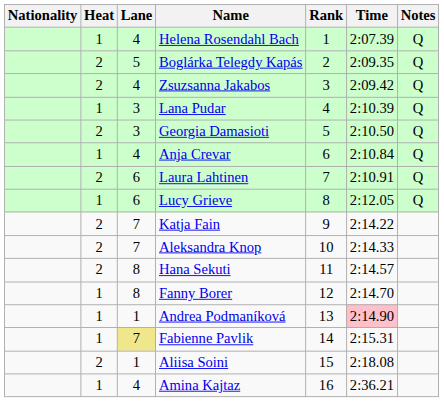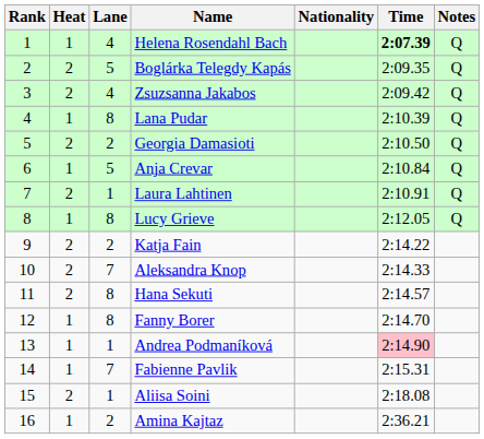 <table class="wikitable sortable" style="text-align:center">
 <tr>
-<th>Nationality</th>
+<th>Rank</th>
 <th>Heat</th>
 <th>Lane</th>
 <th>Name</th>
-<th>Rank</th>
+<th>Nationality</th>
 <th>Time</th>
 <th>Notes</th>
 </tr>
 <tr bgcolor=ccffcc>
-<td align=left></td>
+<td>1</td>
 <td>1</td>
 <td>4</td>
 <td align=left><a href='#'>Helena Rosendahl Bach</a></td>
-<td>1</td>
-<td>2:07.39</td>
+<td align=left></td>
+<td><strong>2:07.39</strong></td>
 <td>Q</td>
 </tr>
 <tr bgcolor=ccffcc>
-<td align=left></td>
+<td>2</td>
 <td>2</td>
 <td>5</td>
 <td align=left><a href='#'>Boglárka Telegdy Kapás</a></td>
-<td>2</td>
+<td align=left></td>
 <td>2:09.35</td>
 <td>Q</td>
 </tr>
 <tr bgcolor=ccffcc>
-<td align=left></td>
+<td>3</td>
 <td>2</td>
 <td>4</td>
 <td align=left><a href='#'>Zsuzsanna Jakabos</a></td>
-<td>3</td>
+<td align=left></td>
 <td>2:09.42</td>
 <td>Q</td>
 </tr>
 <tr bgcolor=ccffcc>
+<td>4</td>
+<td>1</td>
+<td>8</td>
+<td align=left><a href='#'>Lana Pudar</a></td>
 <td align=left></td>
-<td>1</td>
-<td>3</td>
-<td align=left><a href='#'>Lana Pudar</a></td>
-<td>4</td>
 <td>2:10.39</td>
 <td>Q</td>
 </tr>
 <tr bgcolor=ccffcc>
+<td>5</td>
+<td>2</td>
+<td>2</td>
+<td align=left><a href='#'>Georgia Damasioti</a></td>
 <td align=left></td>
-<td>2</td>
-<td>3</td>
-<td align=left><a href='#'>Georgia Damasioti</a></td>
-<td>5</td>
 <td>2:10.50</td>
 <td>Q</td>
 </tr>
 <tr bgcolor=ccffcc>
+<td>6</td>
+<td>1</td>
+<td>5</td>
+<td align=left><a href='#'>Anja Crevar</a></td>
 <td align=left></td>
-<td>1</td>
-<td>4</td>
-<td align=left><a href='#'>Anja Crevar</a></td>
-<td>6</td>
 <td>2:10.84</td>
 <td>Q</td>
 </tr>
 <tr bgcolor=ccffcc>
+<td>7</td>
+<td>2</td>
+<td>1</td>
+<td align=left><a href='#'>Laura Lahtinen</a></td>
 <td align=left></td>
-<td>2</td>
-<td>6</td>
-<td align=left><a href='#'>Laura Lahtinen</a></td>
-<td>7</td>
 <td>2:10.91</td>
 <td>Q</td>
 </tr>
 <tr bgcolor=ccffcc>
+<td>8</td>
+<td>1</td>
+<td>8</td>
+<td align=left><a href='#'>Lucy Grieve</a></td>
 <td align=left></td>
-<td>1</td>
-<td>6</td>
-<td align=left><a href='#'>Lucy Grieve</a></td>
-<td>8</td>
 <td>2:12.05</td>
 <td>Q</td>
 </tr>
 <tr>
+<td>9</td>
+<td>2</td>
+<td>2</td>
+<td align=left><a href='#'>Katja Fain</a></td>
 <td align=left></td>
-<td>2</td>
-<td>7</td>
-<td align=left><a href='#'>Katja Fain</a></td>
-<td>9</td>
 <td>2:14.22</td>
 <td></td>
 </tr>
 <tr>
-<td align=left></td>
+<td>10</td>
 <td>2</td>
 <td>7</td>
 <td align=left><a href='#'>Aleksandra Knop</a></td>
-<td>10</td>
+<td align=left></td>
 <td>2:14.33</td>
 <td></td>
 </tr>
 <tr>
-<td align=left></td>
+<td>11</td>
 <td>2</td>
 <td>8</td>
 <td align=left><a href='#'>Hana Sekuti</a></td>
-<td>11</td>
+<td align=left></td>
 <td>2:14.57</td>
 <td></td>
 </tr>
 <tr>
-<td align=left></td>
+<td>12</td>
 <td>1</td>
 <td>8</td>
 <td align=left><a href='#'>Fanny Borer</a></td>
-<td>12</td>
+<td align=left></td>
 <td>2:14.70</td>
 <td></td>
 </tr>
 <tr>
-<td align=left></td>
+<td>13</td>
 <td>1</td>
 <td>1</td>
 <td align=left><a href='#'>Andrea Podmaníková</a></td>
-<td>13</td>
+<td align=left></td>
 <td style="background: pink;">2:14.90</td>
 <td></td>
 </tr>
 <tr>
+<td>14</td>
+<td>1</td>
+<td>7</td>
+<td align=left><a href='#'>Fabienne Pavlik</a></td>
 <td align=left></td>
-<td>1</td>
-<td style="background: khaki;">7</td>
-<td align=left><a href='#'>Fabienne Pavlik</a></td>
-<td>14</td>
 <td>2:15.31</td>
 <td></td>
 </tr>
 <tr>
-<td align=left></td>
+<td>15</td>
 <td>2</td>
 <td>1</td>
 <td align=left><a href='#'>Aliisa Soini</a></td>
-<td>15</td>
+<td align=left></td>
 <td>2:18.08</td>
 <td></td>
 </tr>
 <tr>
+<td>16</td>
+<td>1</td>
+<td>2</td>
+<td align=left><a href='#'>Amina Kajtaz</a></td>
 <td align=left></td>
-<td>1</td>
-<td>4</td>
-<td align=left><a href='#'>Amina Kajtaz</a></td>
-<td>16</td>
 <td>2:36.21</td>
 <td></td>
 </tr>
 </table>
